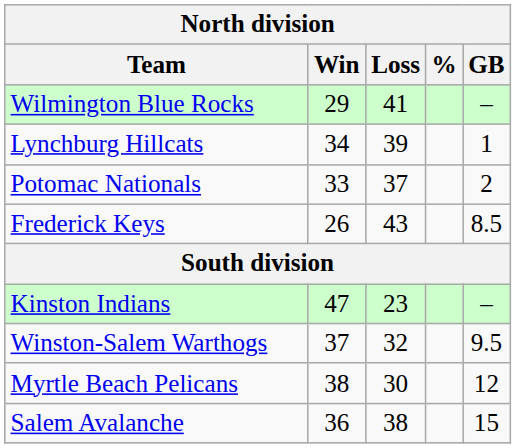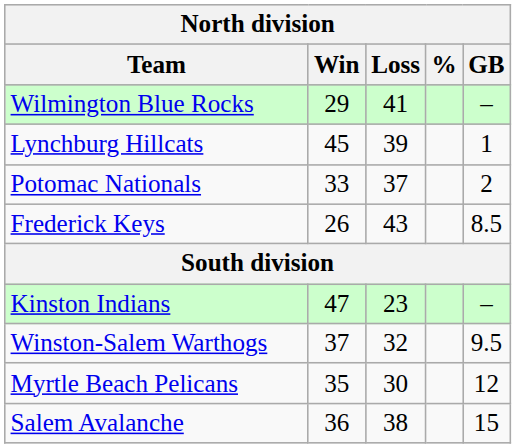 <table class="wikitable">
 <tr>
 <th colspan="5">North division</th>
 </tr>
 <tr>
 <th width="60%">Team</th>
 <th>Win</th>
 <th>Loss</th>
 <th>%</th>
 <th>GB</th>
 </tr>
 <tr align=center bgcolor=ccffcc>
 <td align=left><a href='#'>Wilmington Blue Rocks</a></td>
 <td>29</td>
 <td>41</td>
 <td></td>
 <td>–</td>
 </tr>
 <tr align=center>
 <td align=left><a href='#'>Lynchburg Hillcats</a></td>
-<td>34</td>
+<td>45</td>
 <td>39</td>
 <td></td>
 <td>1</td>
 </tr>
 <tr align=center>
 <td align=left><a href='#'>Potomac Nationals</a></td>
 <td>33</td>
 <td>37</td>
 <td></td>
 <td>2</td>
 </tr>
 <tr align=center>
 <td align=left><a href='#'>Frederick Keys</a></td>
 <td>26</td>
 <td>43</td>
 <td></td>
 <td>8.5</td>
 </tr>
 <tr>
 <th colspan="5">South division</th>
 </tr>
 <tr align=center bgcolor=ccffcc>
 <td align=left><a href='#'>Kinston Indians</a></td>
 <td>47</td>
 <td>23</td>
 <td></td>
 <td>–</td>
 </tr>
 <tr align=center>
 <td align=left><a href='#'>Winston-Salem Warthogs</a></td>
 <td>37</td>
 <td>32</td>
 <td></td>
 <td>9.5</td>
 </tr>
 <tr align=center>
 <td align=left><a href='#'>Myrtle Beach Pelicans</a></td>
-<td>38</td>
+<td>35</td>
 <td>30</td>
 <td></td>
 <td>12</td>
 </tr>
 <tr align=center>
 <td align=left><a href='#'>Salem Avalanche</a></td>
 <td>36</td>
 <td>38</td>
 <td></td>
 <td>15</td>
 </tr>
 </table>
